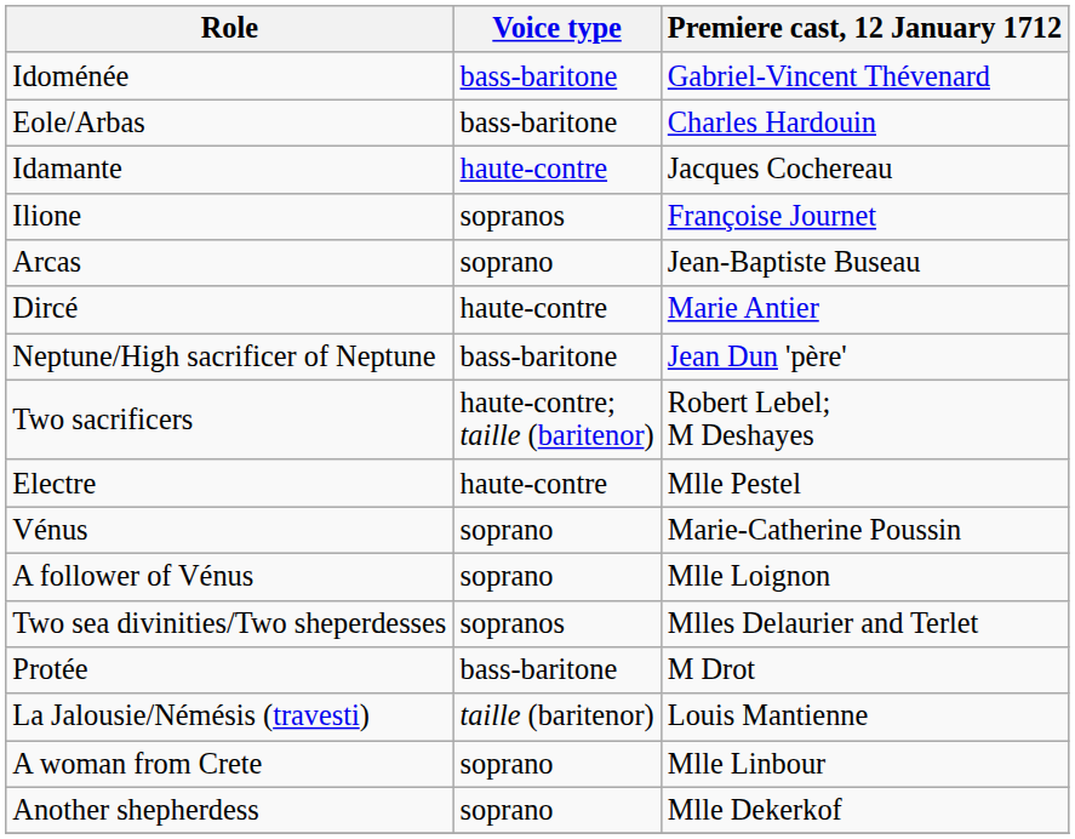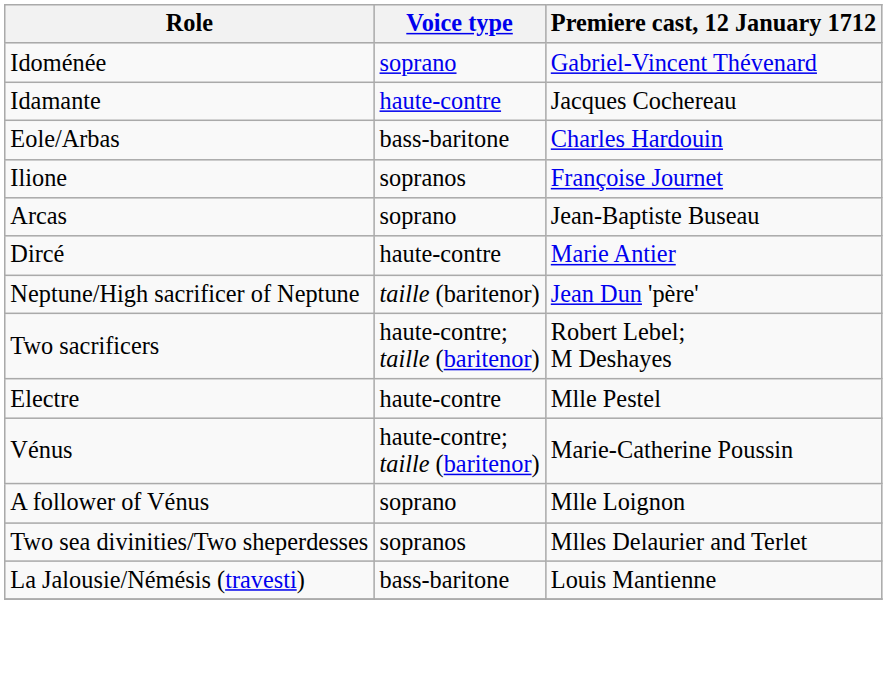 <table class="wikitable">
 <tr>
 <th>Role</th>
 <th><a href='#'>Voice type</a></th>
 <th>Premiere cast, 12 January 1712</th>
 </tr>
 <tr>
 <td>Idoménée</td>
-<td><a href='#'>bass-baritone</a></td>
+<td><a href='#'>soprano</a></td>
 <td><a href='#'>Gabriel-Vincent Thévenard</a></td>
+</tr>
+<tr>
+<td>Idamante</td>
+<td><a href='#'>haute-contre</a></td>
+<td>Jacques Cochereau</td>
 </tr>
 <tr>
 <td>Eole/Arbas</td>
 <td>bass-baritone</td>
 <td><a href='#'>Charles Hardouin</a></td>
-</tr>
-<tr>
-<td>Idamante</td>
-<td><a href='#'>haute-contre</a></td>
-<td>Jacques Cochereau</td>
 </tr>
 <tr>
 <td>Ilione</td>
 <td>sopranos</td>
 <td><a href='#'>Françoise Journet</a></td>
 </tr>
 <tr>
 <td>Arcas</td>
 <td>soprano</td>
 <td>Jean-Baptiste Buseau</td>
 </tr>
 <tr>
 <td>Dircé</td>
 <td>haute-contre</td>
 <td><a href='#'>Marie Antier</a></td>
 </tr>
 <tr>
 <td>Neptune/High sacrificer of Neptune</td>
-<td>bass-baritone</td>
+<td><em>taille</em> (baritenor)</td>
 <td><a href='#'>Jean Dun</a> 'père'</td>
 </tr>
 <tr>
 <td>Two sacrificers</td>
 <td>haute-contre;<br><em>taille</em> (<a href='#'>baritenor</a>)</td>
 <td>Robert Lebel;<br>M Deshayes</td>
 </tr>
 <tr>
 <td>Electre</td>
 <td>haute-contre</td>
 <td>Mlle Pestel</td>
 </tr>
 <tr>
 <td>Vénus</td>
-<td>soprano</td>
+<td>haute-contre;<br><em>taille</em> (<a href='#'>baritenor</a>)</td>
 <td>Marie-Catherine Poussin</td>
 </tr>
 <tr>
 <td>A follower of Vénus</td>
 <td>soprano</td>
 <td>Mlle Loignon</td>
 </tr>
 <tr>
 <td>Two sea divinities/Two sheperdesses</td>
 <td>sopranos</td>
 <td>Mlles Delaurier and Terlet</td>
 </tr>
 <tr>
-<td>Protée</td>
+<td>La Jalousie/Némésis (<a href='#'>travesti</a>)</td>
 <td>bass-baritone</td>
-<td>M Drot</td>
-</tr>
-<tr>
-<td>La Jalousie/Némésis (<a href='#'>travesti</a>)</td>
-<td><em>taille</em> (baritenor)</td>
 <td>Louis Mantienne</td>
-</tr>
-<tr>
-<td>A woman from Crete</td>
-<td>soprano</td>
-<td>Mlle Linbour</td>
-</tr>
-<tr>
-<td>Another shepherdess</td>
-<td>soprano</td>
-<td>Mlle Dekerkof</td>
 </tr>
 <tr>
 </tr>
 </table>
